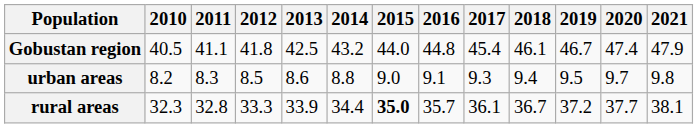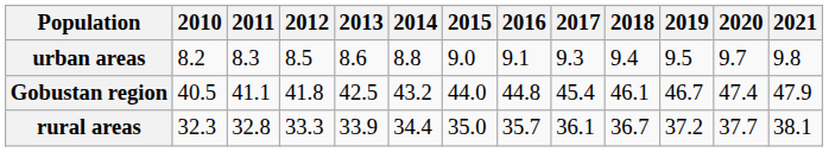 <table class="wikitable">
 <tr>
 <th>Population</th>
 <th>2010</th>
 <th>2011</th>
 <th>2012</th>
 <th>2013</th>
 <th>2014</th>
 <th>2015</th>
 <th>2016</th>
 <th>2017</th>
 <th>2018</th>
 <th>2019</th>
 <th>2020</th>
 <th>2021</th>
 </tr>
 <tr>
+<th scope=row>urban areas</th>
+<td>8.2</td>
+<td>8.3</td>
+<td>8.5</td>
+<td>8.6</td>
+<td>8.8</td>
+<td>9.0</td>
+<td>9.1</td>
+<td>9.3</td>
+<td>9.4</td>
+<td>9.5</td>
+<td>9.7</td>
+<td>9.8</td>
+</tr>
+<tr>
 <th scope=row>Gobustan region</th>
 <td>40.5</td>
 <td>41.1</td>
 <td>41.8</td>
 <td>42.5</td>
 <td>43.2</td>
 <td>44.0</td>
 <td>44.8</td>
 <td>45.4</td>
 <td>46.1</td>
 <td>46.7</td>
 <td>47.4</td>
 <td>47.9</td>
 </tr>
 <tr>
-<th scope=row>urban areas</th>
-<td>8.2</td>
-<td>8.3</td>
-<td>8.5</td>
-<td>8.6</td>
-<td>8.8</td>
-<td>9.0</td>
-<td>9.1</td>
-<td>9.3</td>
-<td>9.4</td>
-<td>9.5</td>
-<td>9.7</td>
-<td>9.8</td>
-</tr>
-<tr>
 <th scope=row>rural areas</th>
 <td>32.3</td>
 <td>32.8</td>
 <td>33.3</td>
 <td>33.9</td>
 <td>34.4</td>
-<td><strong>35.0</strong></td>
+<td>35.0</td>
 <td>35.7</td>
 <td>36.1</td>
 <td>36.7</td>
 <td>37.2</td>
 <td>37.7</td>
 <td>38.1</td>
 </tr>
 </table>
